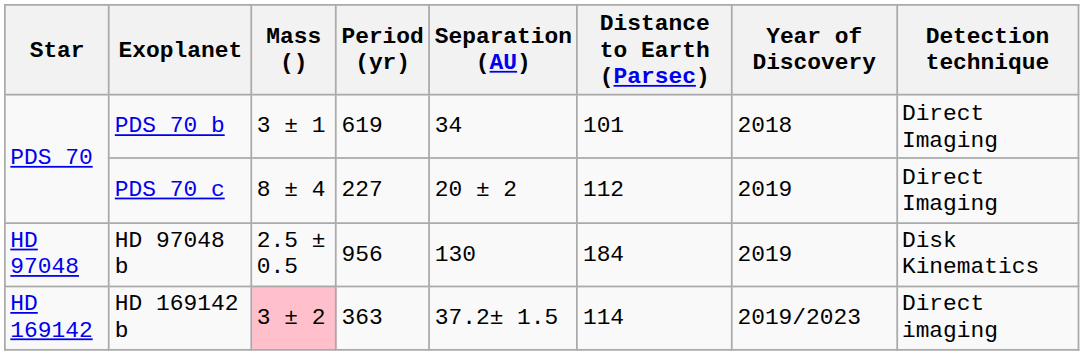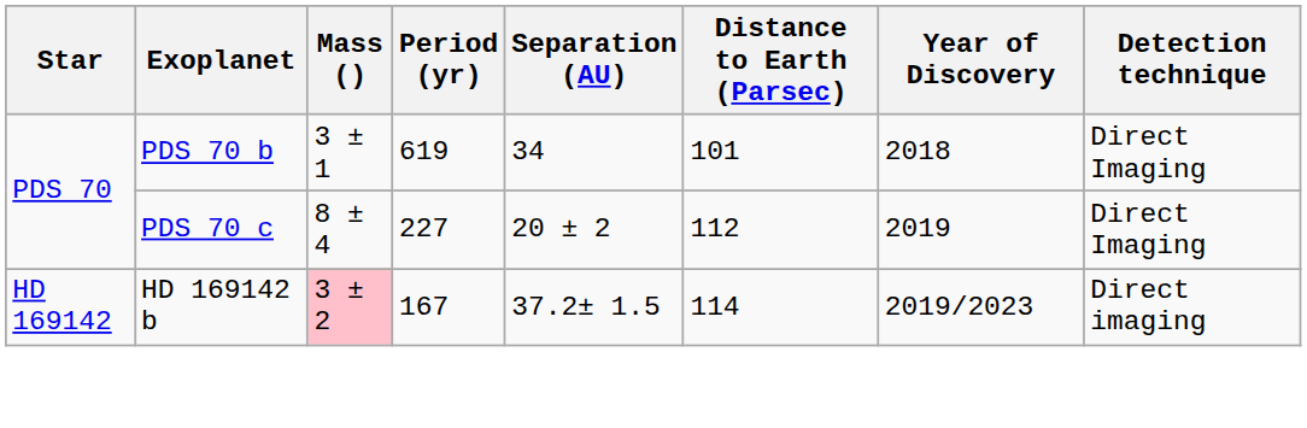 <table class="wikitable">
 <tr>
 <th>Star</th>
 <th>Exoplanet</th>
 <th>Mass<br>()</th>
 <th>Period<br>(yr)</th>
 <th>Separation<br>(<a href='#'>AU</a>)</th>
 <th>Distance to Earth<br>(<a href='#'>Parsec</a>)</th>
 <th>Year of Discovery</th>
 <th>Detection technique</th>
 </tr>
 <tr>
 <td rowspan="2"><a href='#'>PDS 70</a></td>
 <td><a href='#'>PDS 70 b</a></td>
 <td>3 ± 1</td>
 <td>619</td>
 <td>34 </td>
 <td>101</td>
 <td>2018</td>
 <td>Direct Imaging</td>
 </tr>
 <tr>
 <td><a href='#'>PDS 70 c</a></td>
 <td>8 ± 4</td>
 <td>227</td>
 <td>20 ± 2</td>
 <td>112</td>
 <td>2019</td>
 <td>Direct Imaging</td>
 </tr>
 <tr>
-<td><a href='#'>HD 97048</a></td>
-<td>HD 97048 b</td>
-<td>2.5 ± 0.5</td>
-<td>956</td>
-<td>130</td>
-<td>184</td>
-<td>2019</td>
-<td>Disk Kinematics</td>
-</tr>
-<tr>
 <td><a href='#'>HD 169142</a></td>
 <td>HD 169142 b</td>
 <td style="background: pink;">3 ± 2</td>
-<td>363</td>
+<td>167</td>
 <td>37.2±  1.5</td>
 <td>114</td>
 <td>2019/2023</td>
 <td>Direct imaging</td>
 </tr>
 </table>
